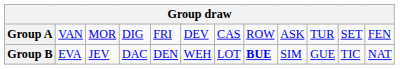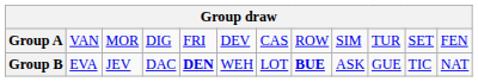 <table class="wikitable" style="text-align:center; font-size:85%">
 <tr>
 <th colspan="12">Group draw</th>
 </tr>
 <tr>
 <th>Group A</th>
 <td align="left"> <a href='#'>VAN</a></td>
 <td align="left"> <a href='#'>MOR</a></td>
 <td align="left"> <a href='#'>DIG</a></td>
 <td align="left"> <a href='#'>FRI</a></td>
 <td align="left"> <a href='#'>DEV</a></td>
 <td align="left"> <a href='#'>CAS</a></td>
 <td align="left"> <a href='#'>ROW</a></td>
-<td align="left"> <a href='#'>ASK</a></td>
+<td align="left"> <a href='#'>SIM</a></td>
 <td align="left"> <a href='#'>TUR</a></td>
 <td align="left"> <a href='#'>SET</a></td>
 <td align="left"> <a href='#'>FEN</a></td>
 </tr>
 <tr>
 <th>Group B</th>
 <td align="left"> <a href='#'>EVA</a></td>
 <td align="left"> <a href='#'>JEV</a></td>
 <td align="left"> <a href='#'>DAC</a></td>
-<td align="left"> <a href='#'>DEN</a></td>
+<td align="left"><strong> <a href='#'>DEN</a></strong></td>
 <td align="left"> <a href='#'>WEH</a></td>
 <td align="left"> <a href='#'>LOT</a></td>
 <td align="left"><strong> <a href='#'>BUE</a></strong></td>
-<td align="left"> <a href='#'>SIM</a></td>
+<td align="left"> <a href='#'>ASK</a></td>
 <td align="left"> <a href='#'>GUE</a></td>
 <td align="left"> <a href='#'>TIC</a></td>
 <td align="left"> <a href='#'>NAT</a></td>
 </tr>
 </table>
